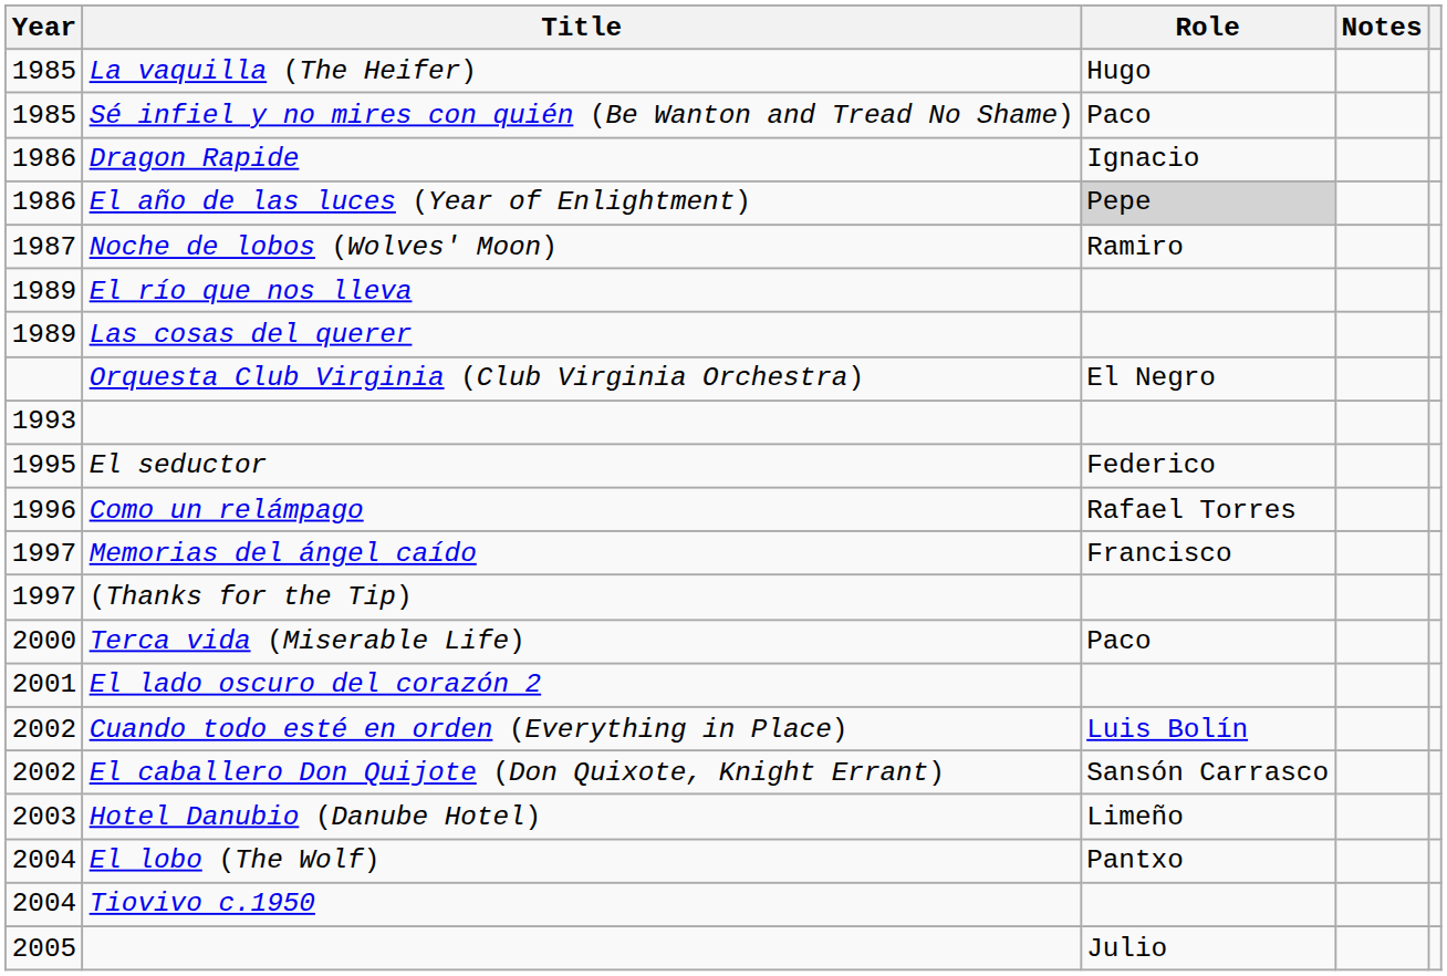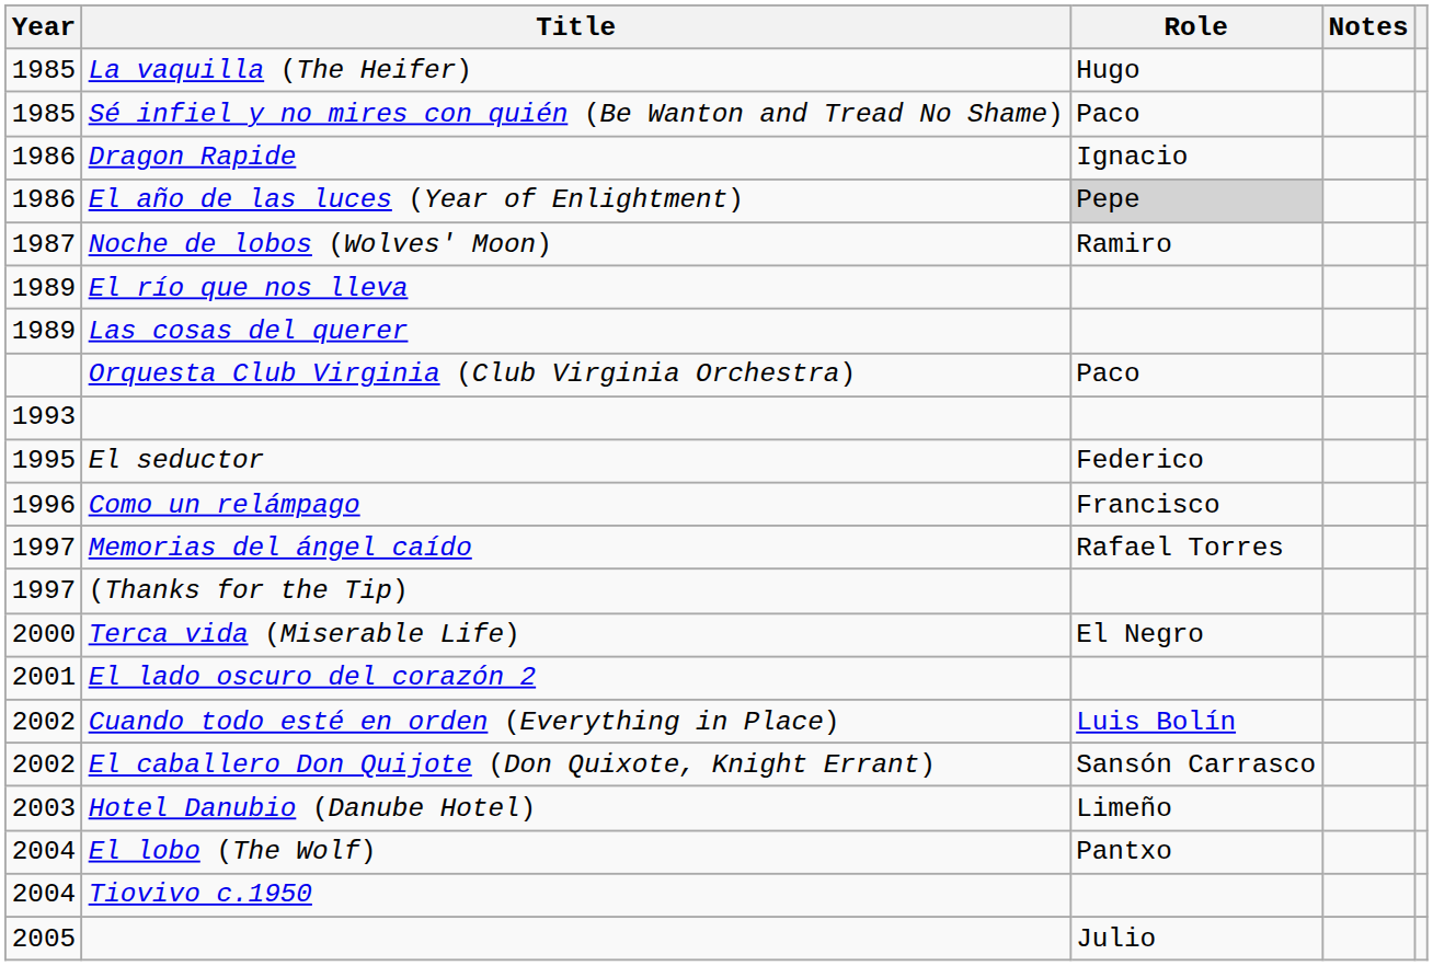 <table class="wikitable sortable">
 <tr>
 <th>Year</th>
 <th>Title</th>
 <th>Role</th>
 <th class="unsortable">Notes</th>
 <th class="unsortable"></th>
 </tr>
 <tr>
 <td align = "center">1985</td>
 <td><em><a href='#'>La vaquilla</a></em> (<em>The Heifer</em>)</td>
 <td>Hugo</td>
 <td></td>
 <td align = "center"></td>
 </tr>
 <tr>
 <td align = "center">1985</td>
 <td><em><a href='#'>Sé infiel y no mires con quién</a></em> (<em>Be Wanton and Tread No Shame</em>)</td>
 <td>Paco</td>
 <td></td>
 <td align = "center"></td>
 </tr>
 <tr>
 <td align = "center">1986</td>
 <td><em><a href='#'>Dragon Rapide</a></em></td>
 <td>Ignacio</td>
 <td></td>
 <td align = "center"></td>
 </tr>
 <tr>
 <td align = "center">1986</td>
 <td><em><a href='#'>El año de las luces</a></em> (<em>Year of Enlightment</em>)</td>
 <td style="background: lightgrey;">Pepe</td>
 <td></td>
 <td align = "center"></td>
 </tr>
 <tr>
 <td align = "center">1987</td>
 <td><em><a href='#'>Noche de lobos</a></em> (<em>Wolves' Moon</em>)</td>
 <td>Ramiro</td>
 <td></td>
 <td align = "center"></td>
 </tr>
 <tr>
 <td align = "center">1989</td>
 <td><em><a href='#'>El río que nos lleva</a></em></td>
 <td></td>
 <td></td>
 <td align = "center"></td>
 </tr>
 <tr>
 <td align = "center">1989</td>
 <td><em><a href='#'>Las cosas del querer</a></em></td>
 <td></td>
 <td></td>
 <td align = "center"></td>
 </tr>
 <tr>
 <td></td>
 <td><em><a href='#'>Orquesta Club Virginia</a></em> (<em>Club Virginia Orchestra</em>)</td>
-<td>El Negro</td>
+<td>Paco</td>
 <td></td>
 <td></td>
 </tr>
 <tr>
 <td align = "center">1993</td>
 <td><em></em></td>
 <td></td>
 <td></td>
 <td align = "center"></td>
 </tr>
 <tr>
 <td align = "center">1995</td>
 <td><em>El seductor</em></td>
 <td>Federico</td>
 <td></td>
 <td align = "center"></td>
 </tr>
 <tr>
 <td align = "center">1996</td>
 <td><em><a href='#'>Como un relámpago</a></em></td>
-<td>Rafael Torres</td>
+<td>Francisco</td>
 <td></td>
 <td align = "center"></td>
 </tr>
 <tr>
 <td align = "center">1997</td>
 <td><em><a href='#'>Memorias del ángel caído</a></em></td>
-<td>Francisco</td>
+<td>Rafael Torres</td>
 <td></td>
 <td align = "center"></td>
 </tr>
 <tr>
 <td align = "center">1997</td>
 <td><em></em> (<em>Thanks for the Tip</em>)</td>
 <td></td>
 <td></td>
 <td align = "center"></td>
 </tr>
 <tr>
 <td align = "center">2000</td>
 <td><em><a href='#'>Terca vida</a></em> (<em>Miserable Life</em>)</td>
-<td>Paco</td>
+<td>El Negro</td>
 <td></td>
 <td align = "center"></td>
 </tr>
 <tr>
 <td align = "center">2001</td>
 <td><em><a href='#'>El lado oscuro del corazón 2</a></em></td>
 <td></td>
 <td></td>
 <td align = "center"></td>
 </tr>
 <tr>
 <td align = "center">2002</td>
 <td><em><a href='#'>Cuando todo esté en orden</a></em> (<em>Everything in Place</em>)</td>
 <td><a href='#'>Luis Bolín</a></td>
 <td></td>
 <td align = "center"></td>
 </tr>
 <tr>
 <td align = "center">2002</td>
 <td><em><a href='#'>El caballero Don Quijote</a></em> (<em>Don Quixote, Knight Errant</em>)</td>
 <td>Sansón Carrasco</td>
 <td></td>
 <td align = "center"></td>
 </tr>
 <tr>
 <td align = "center">2003</td>
 <td><em><a href='#'>Hotel Danubio</a></em> (<em>Danube Hotel</em>)</td>
 <td>Limeño</td>
 <td></td>
 <td align = "center"></td>
 </tr>
 <tr>
 <td align = "center">2004</td>
 <td><em><a href='#'>El lobo</a></em> (<em>The Wolf</em>)</td>
 <td>Pantxo</td>
 <td></td>
 <td align = "center"></td>
 </tr>
 <tr>
 <td align = "center">2004</td>
 <td><em><a href='#'>Tiovivo c.1950</a></em></td>
 <td></td>
 <td></td>
 <td align = "center"></td>
 </tr>
 <tr>
 <td align = "center">2005</td>
 <td><em></em></td>
 <td>Julio</td>
 <td></td>
 <td align = "center"></td>
 </tr>
 </table>
